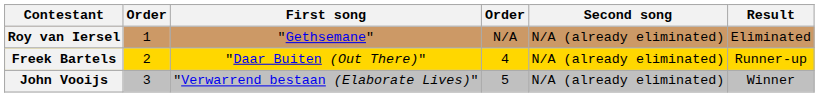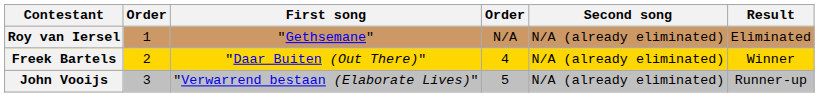 <table class="wikitable plainrowheaders" style="text-align:center;">
 <tr>
 <th scope="col">Contestant</th>
 <th scope="col">Order</th>
 <th scope="col">First song</th>
 <th scope="col">Order</th>
 <th scope="col">Second song</th>
 <th scope="col">Result</th>
 </tr>
 <tr style="background:#c96;">
 <th scope="row">Roy van Iersel</th>
 <td>1</td>
 <td>"<a href='#'>Gethsemane</a>"</td>
 <td>N/A</td>
 <td>N/A (already eliminated)</td>
 <td>Eliminated</td>
 </tr>
 <tr style = "background:gold">
 <th scope="row">Freek Bartels</th>
 <td>2</td>
 <td>"<a href='#'>Daar Buiten</a> <em>(Out There)</em>"</td>
 <td>4</td>
 <td>N/A (already eliminated)</td>
-<td>Runner-up</td>
+<td>Winner</td>
 </tr>
 <tr style="background:silver;">
 <th scope="row">John Vooijs</th>
 <td>3</td>
 <td>"<a href='#'>Verwarrend bestaan</a> <em>(Elaborate Lives)</em>"</td>
 <td>5</td>
 <td>N/A (already eliminated)</td>
-<td>Winner</td>
+<td>Runner-up</td>
 </tr>
 </table>
